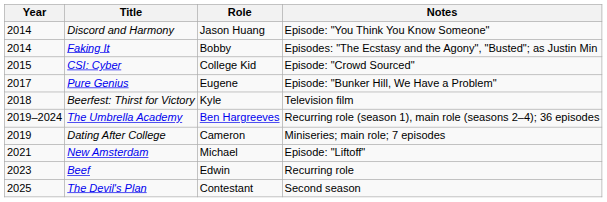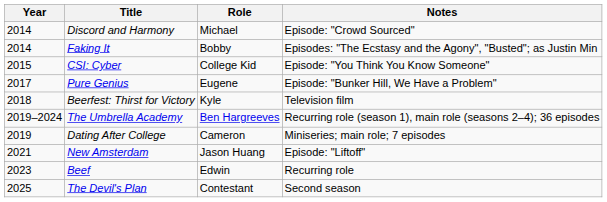 <table class="wikitable sortable">
 <tr>
 <th>Year</th>
 <th>Title</th>
 <th>Role</th>
 <th class="unsortable">Notes</th>
 </tr>
 <tr>
 <td>2014</td>
 <td><em>Discord and Harmony</em></td>
-<td>Jason Huang</td>
-<td>Episode: "You Think You Know Someone"</td>
+<td>Michael</td>
+<td>Episode: "Crowd Sourced"</td>
 </tr>
 <tr>
 <td>2014</td>
 <td><em><a href='#'>Faking It</a></em></td>
 <td>Bobby</td>
 <td>Episodes: "The Ecstasy and the Agony", "Busted"; as Justin Min</td>
 </tr>
 <tr>
 <td>2015</td>
 <td><em><a href='#'>CSI: Cyber</a></em></td>
 <td>College Kid</td>
-<td>Episode: "Crowd Sourced"</td>
+<td>Episode: "You Think You Know Someone"</td>
 </tr>
 <tr>
 <td>2017</td>
 <td><em><a href='#'>Pure Genius</a></em></td>
 <td>Eugene</td>
 <td>Episode: "Bunker Hill, We Have a Problem"</td>
 </tr>
 <tr>
 <td>2018</td>
 <td><em>Beerfest: Thirst for Victory</em></td>
 <td>Kyle</td>
 <td>Television film</td>
 </tr>
 <tr>
 <td>2019–2024</td>
 <td><em><a href='#'>The Umbrella Academy</a></em></td>
 <td><a href='#'>Ben Hargreeves</a></td>
 <td>Recurring role (season 1), main role (seasons 2–4); 36 episodes</td>
 </tr>
 <tr>
 <td>2019</td>
 <td><em>Dating After College</em></td>
 <td>Cameron</td>
 <td>Miniseries; main role; 7 episodes</td>
 </tr>
 <tr>
 <td>2021</td>
 <td><a href='#'><em>New Amsterdam</em></a></td>
-<td>Michael</td>
+<td>Jason Huang</td>
 <td>Episode: "Liftoff"</td>
 </tr>
 <tr>
 <td>2023</td>
 <td><em><a href='#'>Beef</a></em></td>
 <td>Edwin</td>
 <td>Recurring role</td>
 </tr>
 <tr>
 <td>2025</td>
 <td><em><a href='#'>The Devil's Plan</a></em></td>
 <td>Contestant</td>
 <td>Second season</td>
 </tr>
 </table>
